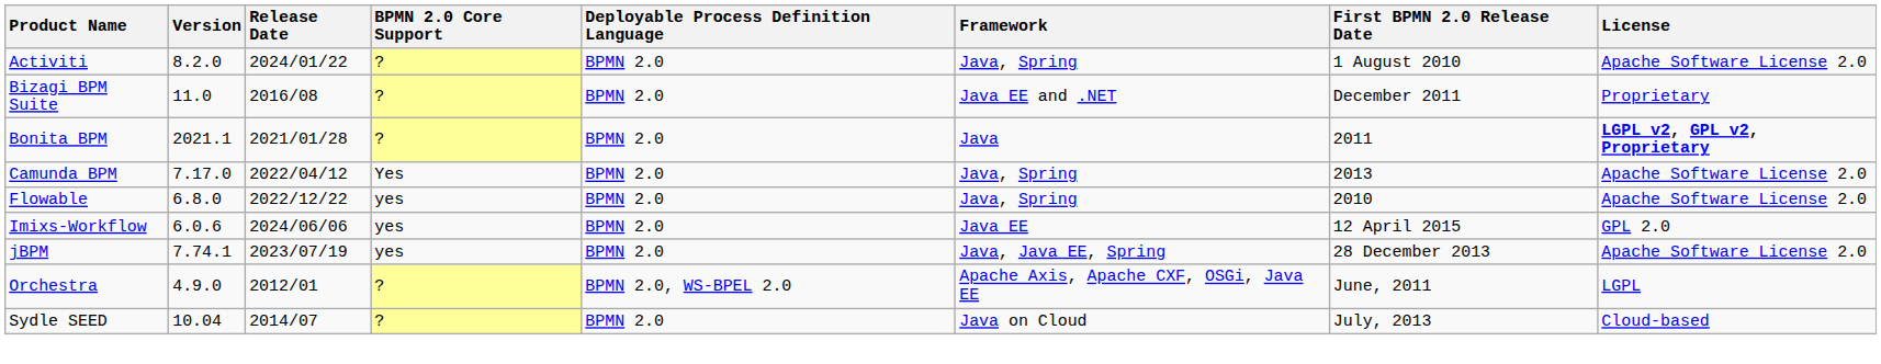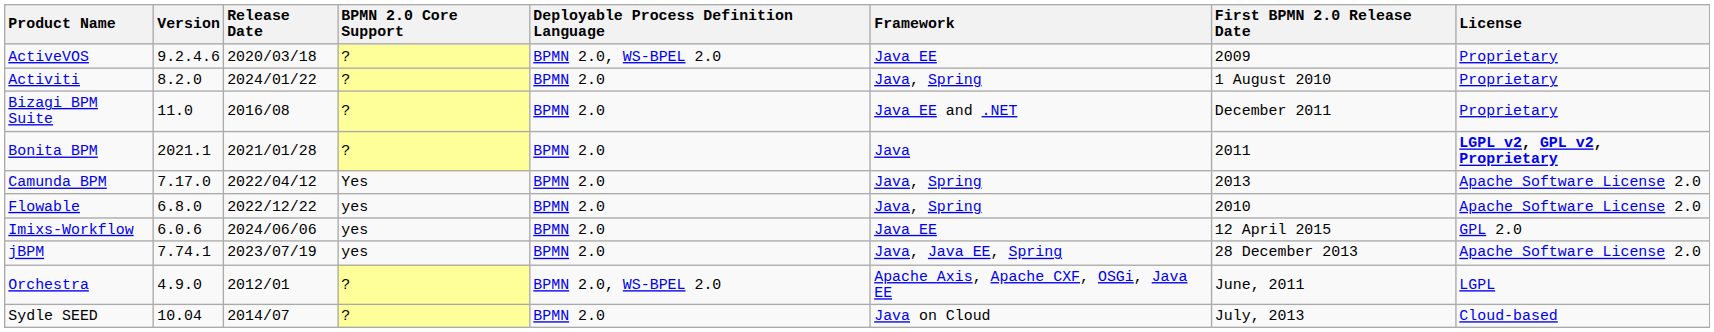 <table class="wikitable sortable" style="font-size: 85%; text-align: left; width: 100%;">
 <tr>
 <th style="text-align:left">Product Name</th>
 <th style="text-align:left">Version</th>
 <th style="text-align:left">Release Date</th>
 <th style="text-align:left">BPMN 2.0 Core Support</th>
 <th style="text-align:left">Deployable Process Definition Language</th>
 <th style="text-align:left">Framework</th>
 <th style="text-align:left">First BPMN 2.0 Release Date</th>
 <th style="text-align:left">License</th>
 </tr>
 <tr>
+<td><a href='#'>ActiveVOS</a></td>
+<td>9.2.4.6</td>
+<td>2020/03/18</td>
+<td style="background:#FFFF99;">?</td>
+<td><a href='#'>BPMN</a> 2.0, <a href='#'>WS-BPEL</a> 2.0</td>
+<td><a href='#'>Java EE</a></td>
+<td>2009</td>
+<td><a href='#'>Proprietary</a></td>
+</tr>
+<tr>
 <td><a href='#'>Activiti</a></td>
 <td>8.2.0</td>
 <td>2024/01/22</td>
 <td style="background:#FFFF99;">?</td>
 <td><a href='#'>BPMN</a> 2.0</td>
 <td><a href='#'>Java</a>, <a href='#'>Spring</a></td>
 <td>1 August 2010</td>
-<td><a href='#'>Apache Software License</a> 2.0</td>
+<td><a href='#'>Proprietary</a></td>
 </tr>
 <tr>
 <td><a href='#'>Bizagi BPM Suite</a></td>
 <td>11.0</td>
 <td>2016/08</td>
 <td style="background:#FFFF99;">?</td>
 <td><a href='#'>BPMN</a> 2.0</td>
 <td><a href='#'>Java EE</a> and <a href='#'>.NET</a></td>
 <td>December 2011</td>
 <td><a href='#'>Proprietary</a></td>
 </tr>
 <tr>
 <td><a href='#'>Bonita BPM</a></td>
 <td>2021.1</td>
 <td>2021/01/28</td>
 <td style="background:#FFFF99;">?</td>
 <td><a href='#'>BPMN</a> 2.0</td>
 <td><a href='#'>Java</a></td>
 <td>2011</td>
 <td><strong><a href='#'>LGPL v2</a>, <a href='#'>GPL v2</a>, <a href='#'>Proprietary</a></strong></td>
 </tr>
 <tr>
 <td><a href='#'>Camunda BPM</a></td>
 <td>7.17.0</td>
 <td>2022/04/12</td>
 <td>Yes</td>
 <td><a href='#'>BPMN</a> 2.0</td>
 <td><a href='#'>Java</a>, <a href='#'>Spring</a></td>
 <td>2013</td>
 <td><a href='#'>Apache Software License</a> 2.0</td>
 </tr>
 <tr>
 <td><a href='#'>Flowable</a></td>
 <td>6.8.0</td>
 <td>2022/12/22</td>
 <td>yes</td>
 <td><a href='#'>BPMN</a> 2.0</td>
 <td><a href='#'>Java</a>, <a href='#'>Spring</a></td>
 <td>2010</td>
 <td><a href='#'>Apache Software License</a> 2.0</td>
 </tr>
 <tr>
 <td><a href='#'>Imixs-Workflow</a></td>
 <td>6.0.6</td>
 <td>2024/06/06</td>
 <td>yes</td>
 <td><a href='#'>BPMN</a> 2.0</td>
 <td><a href='#'>Java EE</a></td>
 <td>12 April 2015</td>
 <td><a href='#'>GPL</a> 2.0</td>
 </tr>
 <tr>
 <td><a href='#'>jBPM</a></td>
 <td>7.74.1</td>
 <td>2023/07/19</td>
 <td>yes</td>
 <td><a href='#'>BPMN</a> 2.0</td>
 <td><a href='#'>Java</a>, <a href='#'>Java EE</a>, <a href='#'>Spring</a></td>
 <td>28 December 2013</td>
 <td><a href='#'>Apache Software License</a> 2.0</td>
 </tr>
 <tr>
 <td><a href='#'>Orchestra</a></td>
 <td>4.9.0</td>
 <td>2012/01</td>
 <td style="background:#FFFF99;">?</td>
 <td><a href='#'>BPMN</a> 2.0, <a href='#'>WS-BPEL</a> 2.0</td>
 <td><a href='#'>Apache Axis</a>, <a href='#'>Apache CXF</a>, <a href='#'>OSGi</a>, <a href='#'>Java EE</a></td>
 <td>June, 2011</td>
 <td><a href='#'>LGPL</a></td>
 </tr>
 <tr>
 <td>Sydle SEED</td>
 <td>10.04</td>
 <td>2014/07</td>
 <td style="background:#FFFF99;">?</td>
 <td><a href='#'>BPMN</a> 2.0</td>
 <td><a href='#'>Java</a> on Cloud</td>
 <td>July, 2013</td>
 <td><a href='#'>Cloud-based</a></td>
 </tr>
 </table>
